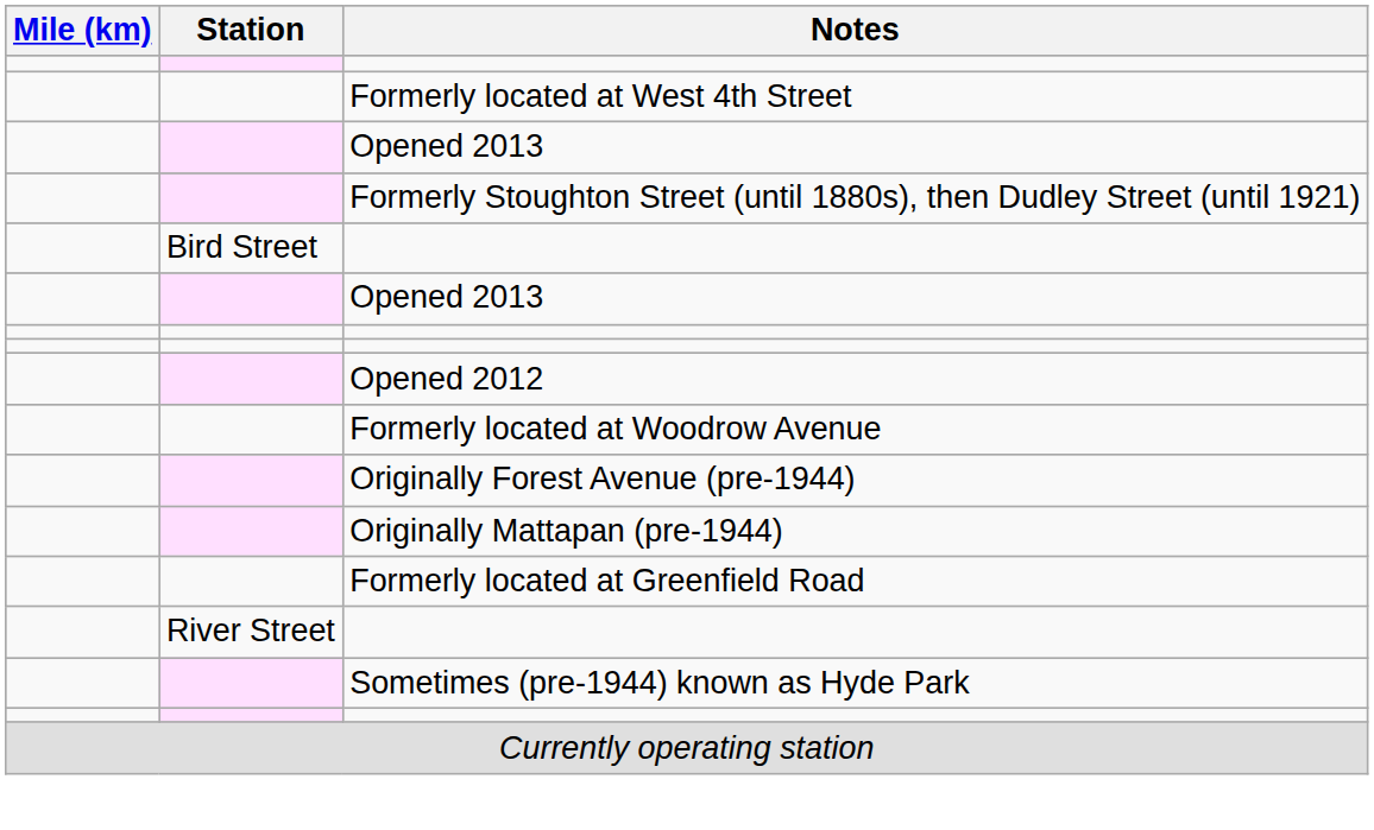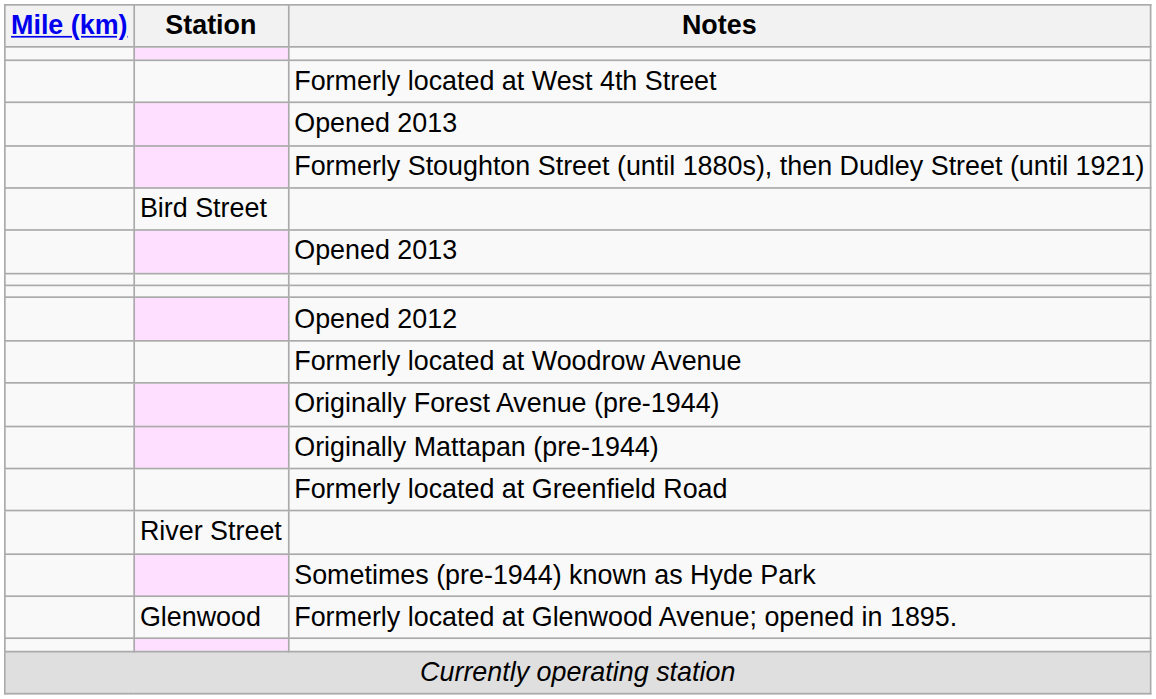 <table class="wikitable">
 <tr>
 <th><a href='#'>Mile (km)</a></th>
 <th>Station</th>
 <th>Notes</th>
 </tr>
 <tr>
 <td></td>
 <td bgcolor=ffdfff></td>
 <td></td>
 </tr>
 <tr>
 <td></td>
 <td></td>
 <td>Formerly located at West 4th Street</td>
 </tr>
 <tr>
 <td></td>
 <td bgcolor=ffdfff></td>
 <td>Opened 2013</td>
 </tr>
 <tr>
 <td></td>
 <td bgcolor=ffdfff></td>
 <td>Formerly Stoughton Street (until 1880s), then Dudley Street (until 1921)</td>
 </tr>
 <tr>
 <td></td>
 <td>Bird Street</td>
 <td></td>
 </tr>
 <tr>
 <td></td>
 <td bgcolor=ffdfff></td>
 <td>Opened 2013</td>
 </tr>
 <tr>
 <td></td>
 <td></td>
 <td></td>
 </tr>
 <tr>
 <td></td>
 <td></td>
 <td></td>
 </tr>
 <tr>
 <td></td>
 <td bgcolor=ffdfff></td>
 <td>Opened 2012</td>
 </tr>
 <tr>
 <td></td>
 <td></td>
 <td>Formerly located at Woodrow Avenue</td>
 </tr>
 <tr>
 <td></td>
 <td bgcolor=ffdfff></td>
 <td>Originally Forest Avenue (pre-1944)</td>
 </tr>
 <tr>
 <td></td>
 <td bgcolor=ffdfff></td>
 <td>Originally Mattapan (pre-1944)</td>
 </tr>
 <tr>
 <td></td>
 <td></td>
 <td>Formerly located at Greenfield Road</td>
 </tr>
 <tr>
 <td></td>
 <td>River Street</td>
 <td></td>
 </tr>
 <tr>
 <td></td>
 <td bgcolor=ffdfff></td>
 <td>Sometimes (pre-1944) known as Hyde Park</td>
 </tr>
 <tr>
 <td></td>
+<td>Glenwood</td>
+<td>Formerly located at Glenwood Avenue; opened in 1895.</td>
+</tr>
+<tr>
+<td></td>
 <td bgcolor=ffdfff></td>
 <td></td>
 </tr>
 <tr>
 <td colspan=3 align=center bgcolor=dfdfdf><em> Currently operating station</em></td>
 </tr>
 </table>
